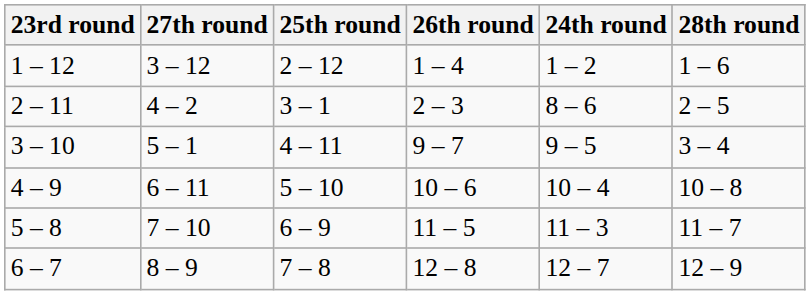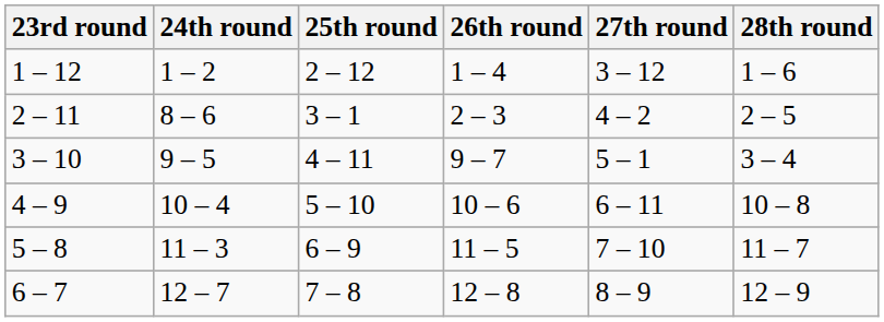 <table class="wikitable">
 <tr>
 <th>23rd round</th>
-<th>27th round</th>
+<th>24th round</th>
 <th>25th round</th>
 <th>26th round</th>
-<th>24th round</th>
+<th>27th round</th>
 <th>28th round</th>
 </tr>
 <tr>
 <td>1 – 12</td>
-<td>3 – 12</td>
+<td>1 –  2</td>
 <td>2 – 12</td>
 <td>1 –  4</td>
-<td>1 –  2</td>
+<td>3 – 12</td>
 <td>1 – 6</td>
 </tr>
 <tr>
 <td>2 – 11</td>
-<td>4 –  2</td>
+<td>8 –  6</td>
 <td>3 –  1</td>
 <td>2 –  3</td>
-<td>8 –  6</td>
+<td>4 –  2</td>
 <td>2 – 5</td>
 </tr>
 <tr>
 <td>3 – 10</td>
-<td>5 –  1</td>
+<td>9 –  5</td>
 <td>4 – 11</td>
 <td>9 –  7</td>
-<td>9 –  5</td>
+<td>5 –  1</td>
 <td>3 – 4</td>
 </tr>
 <tr>
 <td>4 – 9</td>
-<td>6 – 11</td>
+<td>10 –  4</td>
 <td>5 – 10</td>
 <td>10 –  6</td>
-<td>10 –  4</td>
+<td>6 – 11</td>
 <td>10 – 8</td>
 </tr>
 <tr>
 <td>5 – 8</td>
-<td>7 – 10</td>
+<td>11 –  3</td>
 <td>6 –  9</td>
 <td>11 –  5</td>
-<td>11 –  3</td>
+<td>7 – 10</td>
 <td>11 – 7</td>
 </tr>
 <tr>
 <td>6 – 7</td>
-<td>8 –  9</td>
+<td>12 –  7</td>
 <td>7 –  8</td>
 <td>12 –  8</td>
-<td>12 –  7</td>
+<td>8 –  9</td>
 <td>12 – 9</td>
 </tr>
 </table>
